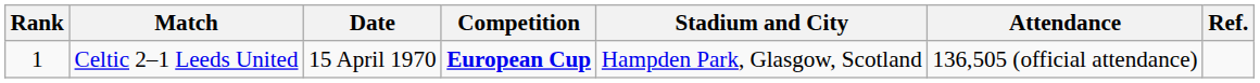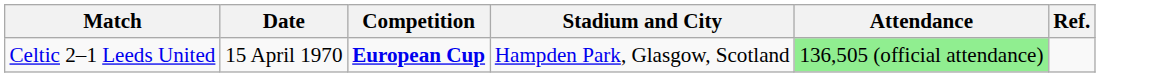 <table class="wikitable">
 <tr>
-<th>Rank</th>
 <th>Match</th>
 <th>Date</th>
 <th>Competition</th>
 <th>Stadium and City</th>
 <th>Attendance</th>
 <th>Ref.</th>
 </tr>
 <tr>
-<td align=center>1</td>
 <td> <a href='#'>Celtic</a> 2–1  <a href='#'>Leeds United</a></td>
 <td>15 April 1970</td>
 <td><strong><a href='#'>European Cup</a></strong></td>
 <td><a href='#'>Hampden Park</a>, Glasgow, Scotland</td>
-<td align=center>136,505 (official attendance)</td>
+<td align=center style="background: lightgreen;">136,505 (official attendance)</td>
 <td align=center></td>
 </tr>
 </table>
